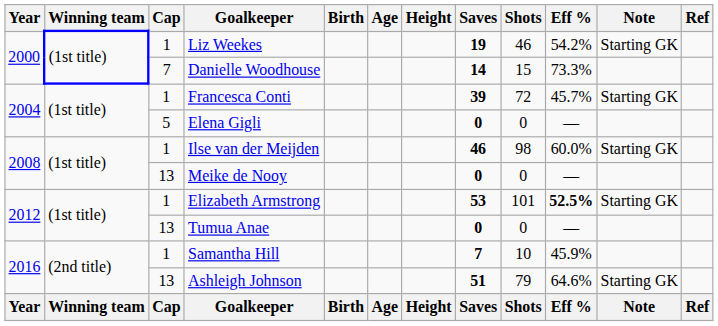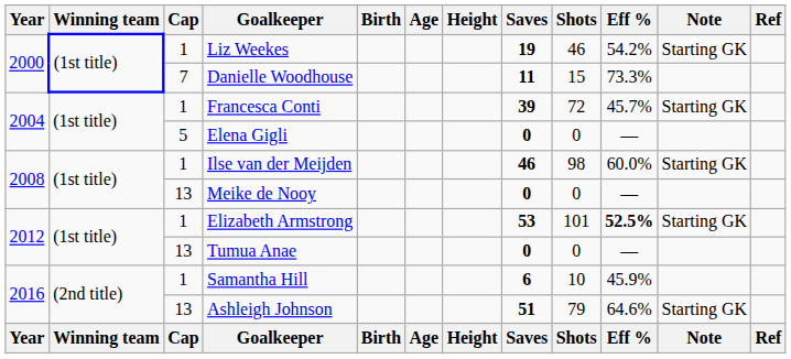 <table class="wikitable sortable" style="text-align: center; font-size: 85%; margin-left: 1em;">
 <tr>
 <th>Year</th>
 <th>Winning team</th>
 <th class="unsortable">Cap</th>
 <th>Goalkeeper</th>
 <th>Birth</th>
 <th>Age</th>
 <th>Height</th>
 <th>Saves</th>
 <th>Shots</th>
 <th>Eff %</th>
 <th>Note</th>
 <th class="unsortable">Ref</th>
 </tr>
 <tr>
 <td rowspan="2"><a href='#'>2000</a></td>
 <td rowspan="2" style="border: 2px solid blue; text-align: left;"> (1st title)</td>
 <td>1</td>
 <td style="text-align: left;" data-sort-value="Weekes, Liz"><a href='#'>Liz Weekes</a></td>
 <td></td>
 <td></td>
 <td style="text-align: left;"></td>
 <td><strong>19</strong></td>
 <td>46</td>
 <td>54.2%</td>
 <td style="text-align: left;">Starting GK</td>
 <td></td>
 </tr>
 <tr>
 <td>7</td>
 <td style="text-align: left;" data-sort-value="Woodhouse, Danielle"><a href='#'>Danielle Woodhouse</a></td>
 <td></td>
 <td></td>
 <td style="text-align: left;"></td>
-<td><strong>14</strong></td>
+<td><strong>11</strong></td>
 <td>15</td>
 <td>73.3%</td>
 <td style="text-align: left;"></td>
 <td></td>
 </tr>
 <tr>
 <td rowspan="2"><a href='#'>2004</a></td>
 <td rowspan="2" style="text-align: left;"> (1st title)</td>
 <td>1</td>
 <td style="text-align: left;" data-sort-value="Conti, Francesca"><a href='#'>Francesca Conti</a></td>
 <td></td>
 <td></td>
 <td style="text-align: left;"></td>
 <td><strong>39</strong></td>
 <td>72</td>
 <td>45.7%</td>
 <td style="text-align: left;">Starting GK</td>
 <td></td>
 </tr>
 <tr>
 <td>5</td>
 <td style="text-align: left;" data-sort-value="Gigli, Elena"><a href='#'>Elena Gigli</a></td>
 <td></td>
 <td></td>
 <td style="text-align: left;"></td>
 <td><strong>0</strong></td>
 <td>0</td>
 <td>—</td>
 <td style="text-align: left;"></td>
 <td></td>
 </tr>
 <tr>
 <td rowspan="2"><a href='#'>2008</a></td>
 <td rowspan="2" style="text-align: left;"> (1st title)</td>
 <td>1</td>
 <td style="text-align: left;" data-sort-value="Meijden, Ilse Van Der"><a href='#'>Ilse van der Meijden</a></td>
 <td></td>
 <td></td>
 <td style="text-align: left;"></td>
 <td><strong>46</strong></td>
 <td>98</td>
 <td>60.0%</td>
 <td style="text-align: left;">Starting GK</td>
 <td></td>
 </tr>
 <tr>
 <td>13</td>
 <td style="text-align: left;" data-sort-value="Nooy, Meike De"><a href='#'>Meike de Nooy</a></td>
 <td></td>
 <td></td>
 <td style="text-align: left;"></td>
 <td><strong>0</strong></td>
 <td>0</td>
 <td>—</td>
 <td style="text-align: left;"></td>
 <td></td>
 </tr>
 <tr>
 <td rowspan="2"><a href='#'>2012</a></td>
 <td rowspan="2" style="text-align: left;"> (1st title)</td>
 <td>1</td>
 <td style="text-align: left;" data-sort-value="Armstrong, Elizabeth"><a href='#'>Elizabeth Armstrong</a></td>
 <td></td>
 <td></td>
 <td style="text-align: left;"></td>
 <td><strong>53</strong></td>
 <td>101</td>
 <td><strong>52.5%</strong></td>
 <td style="text-align: left;">Starting GK</td>
 <td></td>
 </tr>
 <tr>
 <td>13</td>
 <td style="text-align: left;" data-sort-value="Anae, Tumua"><a href='#'>Tumua Anae</a></td>
 <td></td>
 <td></td>
 <td style="text-align: left;"></td>
 <td><strong>0</strong></td>
 <td>0</td>
 <td>—</td>
 <td style="text-align: left;"></td>
 <td></td>
 </tr>
 <tr>
 <td rowspan="2"><a href='#'>2016</a></td>
 <td rowspan="2" style="text-align: left;"> (2nd title)</td>
 <td>1</td>
 <td style="text-align: left;" data-sort-value="Hill, Samantha"><a href='#'>Samantha Hill</a></td>
 <td></td>
 <td></td>
 <td style="text-align: left;"></td>
-<td><strong>7</strong></td>
+<td><strong>6</strong></td>
 <td>10</td>
 <td>45.9%</td>
 <td style="text-align: left;"></td>
 <td></td>
 </tr>
 <tr>
 <td>13</td>
 <td style="text-align: left;" data-sort-value="Johnson, Ashleigh"><a href='#'>Ashleigh Johnson</a></td>
 <td></td>
 <td></td>
 <td style="text-align: left;"></td>
 <td><strong>51</strong></td>
 <td>79</td>
 <td>64.6%</td>
 <td style="text-align: left;">Starting GK</td>
 <td></td>
 </tr>
 <tr>
 <th>Year</th>
 <th>Winning team</th>
 <th>Cap</th>
 <th>Goalkeeper</th>
 <th>Birth</th>
 <th>Age</th>
 <th>Height</th>
 <th>Saves</th>
 <th>Shots</th>
 <th>Eff %</th>
 <th>Note</th>
 <th>Ref</th>
 </tr>
 </table>
